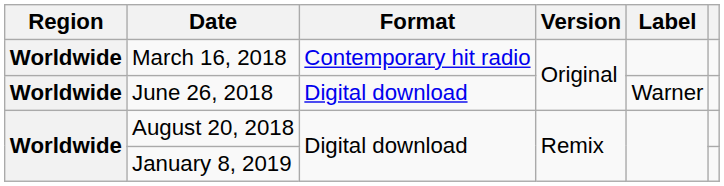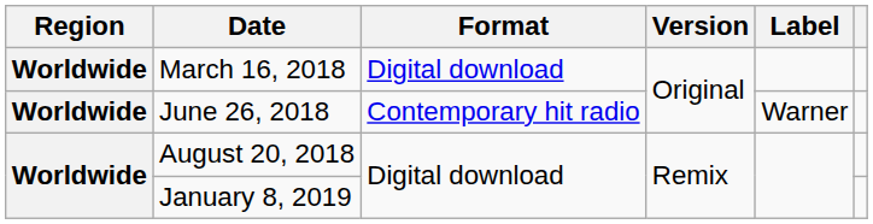 <table class="wikitable">
 <tr>
 <th scope="col">Region</th>
 <th scope="col">Date</th>
 <th scope="col">Format</th>
 <th scope="col">Version</th>
 <th scope="col">Label</th>
 <th scope="col"></th>
 </tr>
 <tr>
 <th scope="row">Worldwide</th>
 <td>March 16, 2018</td>
-<td><a href='#'>Contemporary hit radio</a></td>
+<td><a href='#'>Digital download</a></td>
 <td rowspan="2">Original</td>
 <td></td>
 <td></td>
 </tr>
 <tr>
 <th scope="row">Worldwide</th>
 <td>June 26, 2018</td>
-<td><a href='#'>Digital download</a></td>
+<td><a href='#'>Contemporary hit radio</a></td>
 <td>Warner</td>
 <td></td>
 </tr>
 <tr>
 <th scope="row" rowspan="2">Worldwide</th>
 <td>August 20, 2018</td>
 <td rowspan="2">Digital download</td>
 <td rowspan="2">Remix</td>
 <td rowspan="2"></td>
 <td></td>
 </tr>
 <tr>
 <td>January 8, 2019</td>
 <td></td>
 </tr>
 </table>
